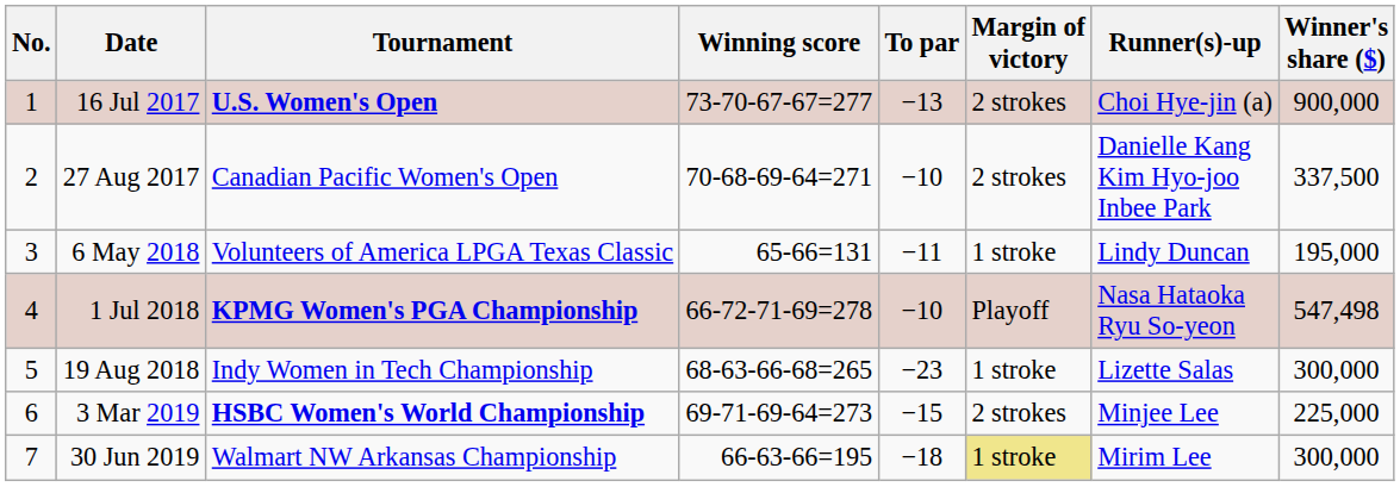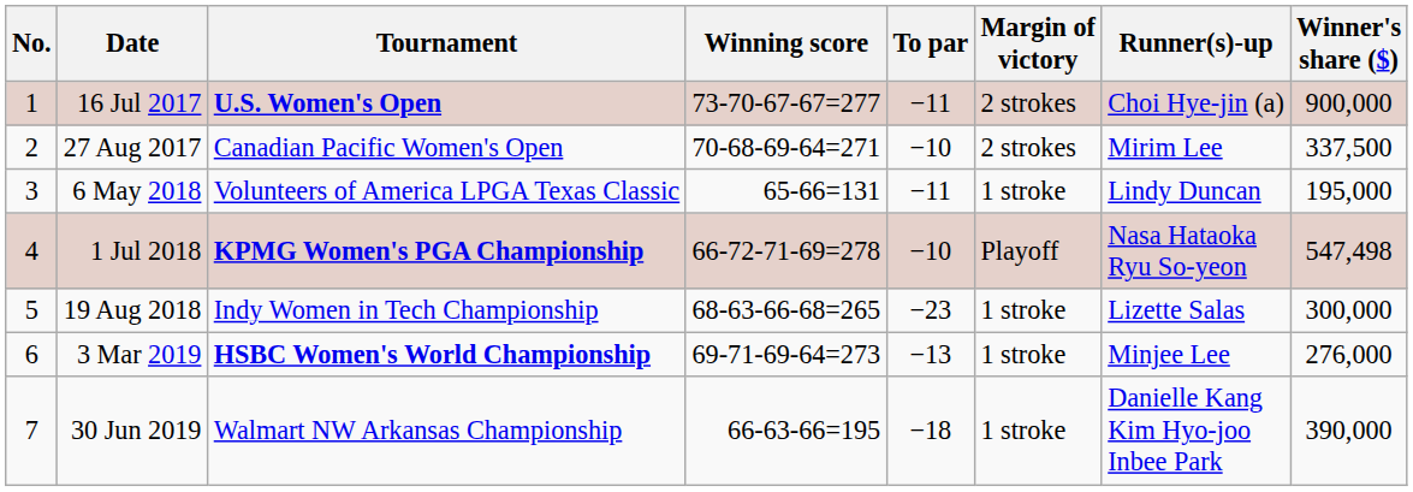 <table class="wikitable" style="font-size:95%;">
 <tr>
 <th>No.</th>
 <th>Date</th>
 <th>Tournament</th>
 <th>Winning score</th>
 <th>To par</th>
 <th>Margin of<br>victory</th>
 <th>Runner(s)-up</th>
 <th>Winner's<br>share (<a href='#'>$</a>)</th>
 </tr>
 <tr style="background:#e5d1cb;">
 <td align=center>1</td>
 <td align=right>16 Jul <a href='#'>2017</a></td>
 <td><strong><a href='#'>U.S. Women's Open</a></strong></td>
 <td align=right>73-70-67-67=277</td>
-<td align=center>−13</td>
+<td align=center>−11</td>
 <td>2 strokes</td>
 <td> <a href='#'>Choi Hye-jin</a> (a)</td>
 <td align=center>900,000</td>
 </tr>
 <tr>
 <td align=center>2</td>
 <td align=right>27 Aug 2017</td>
 <td><a href='#'>Canadian Pacific Women's Open</a></td>
 <td align=right>70-68-69-64=271</td>
 <td align=center>−10</td>
 <td>2 strokes</td>
-<td> <a href='#'>Danielle Kang</a><br> <a href='#'>Kim Hyo-joo</a><br> <a href='#'>Inbee Park</a></td>
+<td> <a href='#'>Mirim Lee</a></td>
 <td align=center>337,500</td>
 </tr>
 <tr>
 <td align=center>3</td>
 <td align=right>6 May <a href='#'>2018</a></td>
 <td><a href='#'>Volunteers of America LPGA Texas Classic</a></td>
 <td align=right>65-66=131</td>
 <td align=center>−11</td>
 <td>1 stroke</td>
 <td> <a href='#'>Lindy Duncan</a></td>
 <td align=center>195,000</td>
 </tr>
 <tr style="background:#e5d1cb;">
 <td align=center>4</td>
 <td align=right>1 Jul 2018</td>
 <td><strong><a href='#'>KPMG Women's PGA Championship</a></strong></td>
 <td align=right>66-72-71-69=278</td>
 <td align=center>−10</td>
 <td>Playoff</td>
 <td> <a href='#'>Nasa Hataoka</a><br> <a href='#'>Ryu So-yeon</a></td>
 <td align=center>547,498</td>
 </tr>
 <tr>
 <td align=center>5</td>
 <td align=right>19 Aug 2018</td>
 <td><a href='#'>Indy Women in Tech Championship</a></td>
 <td align=right>68-63-66-68=265</td>
 <td align=center>−23</td>
 <td>1 stroke</td>
 <td> <a href='#'>Lizette Salas</a></td>
 <td align=center>300,000</td>
 </tr>
 <tr>
 <td align=center>6</td>
 <td align=right>3 Mar <a href='#'>2019</a></td>
 <td><strong><a href='#'>HSBC Women's World Championship</a></strong></td>
 <td align=right>69-71-69-64=273</td>
-<td align=center>−15</td>
-<td>2 strokes</td>
+<td align=center>−13</td>
+<td>1 stroke</td>
 <td> <a href='#'>Minjee Lee</a></td>
-<td align=center>225,000</td>
+<td align=center>276,000</td>
 </tr>
 <tr>
 <td align=center>7</td>
 <td align=right>30 Jun 2019</td>
 <td><a href='#'>Walmart NW Arkansas Championship</a></td>
 <td align=right>66-63-66=195</td>
 <td align=center>−18</td>
-<td style="background: khaki;">1 stroke</td>
-<td> <a href='#'>Mirim Lee</a></td>
-<td align=center>300,000</td>
+<td>1 stroke</td>
+<td> <a href='#'>Danielle Kang</a><br> <a href='#'>Kim Hyo-joo</a><br> <a href='#'>Inbee Park</a></td>
+<td align=center>390,000</td>
 </tr>
 </table>
